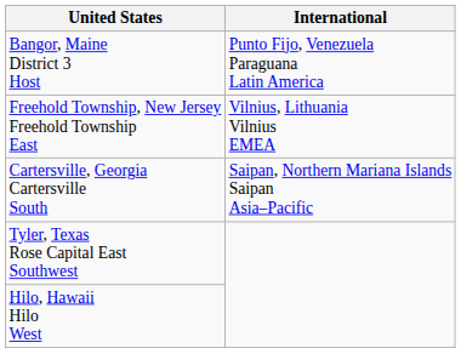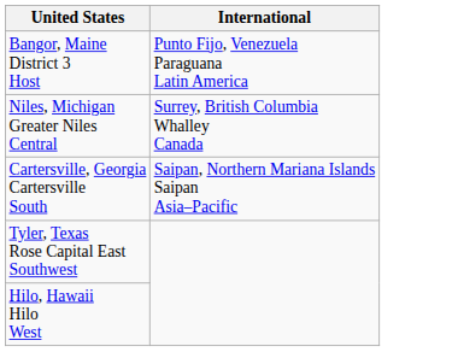 <table class="wikitable">
 <tr>
 <th>United States</th>
 <th>International</th>
 </tr>
 <tr>
 <td> <a href='#'>Bangor</a>, <a href='#'>Maine</a><br>District 3<br><a href='#'>Host</a></td>
 <td> <a href='#'>Punto Fijo</a>, <a href='#'>Venezuela</a><br>Paraguana<br><a href='#'>Latin America</a></td>
 </tr>
 <tr>
-<td> <a href='#'>Freehold Township</a>, <a href='#'>New Jersey</a><br>Freehold Township<br><a href='#'>East</a></td>
-<td> <a href='#'>Vilnius</a>, <a href='#'>Lithuania</a><br>Vilnius<br><a href='#'>EMEA</a></td>
+<td> <a href='#'>Niles</a>, <a href='#'>Michigan</a><br>Greater Niles<br><a href='#'>Central</a></td>
+<td> <a href='#'>Surrey</a>, <a href='#'>British Columbia</a><br>Whalley<br><a href='#'>Canada</a></td>
 </tr>
 <tr>
 <td> <a href='#'>Cartersville</a>, <a href='#'>Georgia</a><br>Cartersville<br><a href='#'>South</a></td>
 <td> <a href='#'>Saipan</a>, <a href='#'>Northern Mariana Islands</a><br>Saipan<br><a href='#'>Asia–Pacific</a></td>
 </tr>
 <tr>
 <td> <a href='#'>Tyler</a>, <a href='#'>Texas</a><br>Rose Capital East<br><a href='#'>Southwest</a></td>
 <td rowspan=2></td>
 </tr>
 <tr>
 <td> <a href='#'>Hilo</a>, <a href='#'>Hawaii</a><br>Hilo<br><a href='#'>West</a></td>
 </tr>
 </table>
